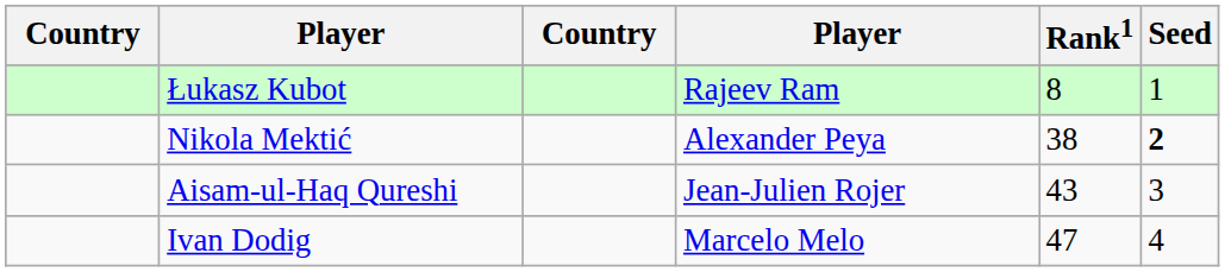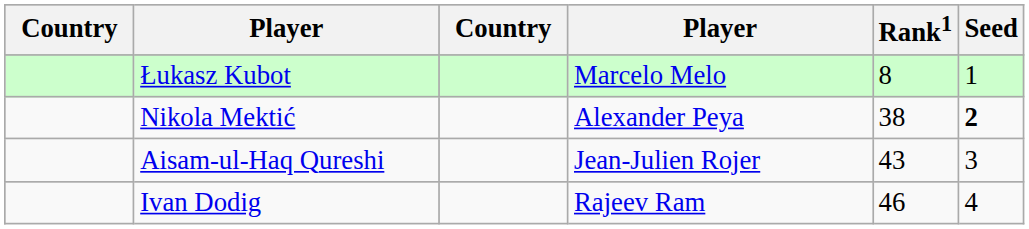 <table class="sortable wikitable">
 <tr>
 <th width="70">Country</th>
 <th width="175">Player</th>
 <th width="70">Country</th>
 <th width="175">Player</th>
 <th>Rank<sup>1</sup></th>
 <th>Seed</th>
 </tr>
 <tr style="background:#cfc;">
 <td></td>
 <td><a href='#'>Łukasz Kubot</a></td>
 <td></td>
-<td><a href='#'>Rajeev Ram</a></td>
+<td><a href='#'>Marcelo Melo</a></td>
 <td>8</td>
 <td>1</td>
 </tr>
 <tr>
 <td></td>
 <td><a href='#'>Nikola Mektić</a></td>
 <td></td>
 <td><a href='#'>Alexander Peya</a></td>
 <td>38</td>
 <td><strong>2</strong></td>
 </tr>
 <tr>
 <td></td>
 <td><a href='#'>Aisam-ul-Haq Qureshi</a></td>
 <td></td>
 <td><a href='#'>Jean-Julien Rojer</a></td>
 <td>43</td>
 <td>3</td>
 </tr>
 <tr>
 <td></td>
 <td><a href='#'>Ivan Dodig</a></td>
 <td></td>
-<td><a href='#'>Marcelo Melo</a></td>
-<td>47</td>
+<td><a href='#'>Rajeev Ram</a></td>
+<td>46</td>
 <td>4</td>
 </tr>
 </table>
